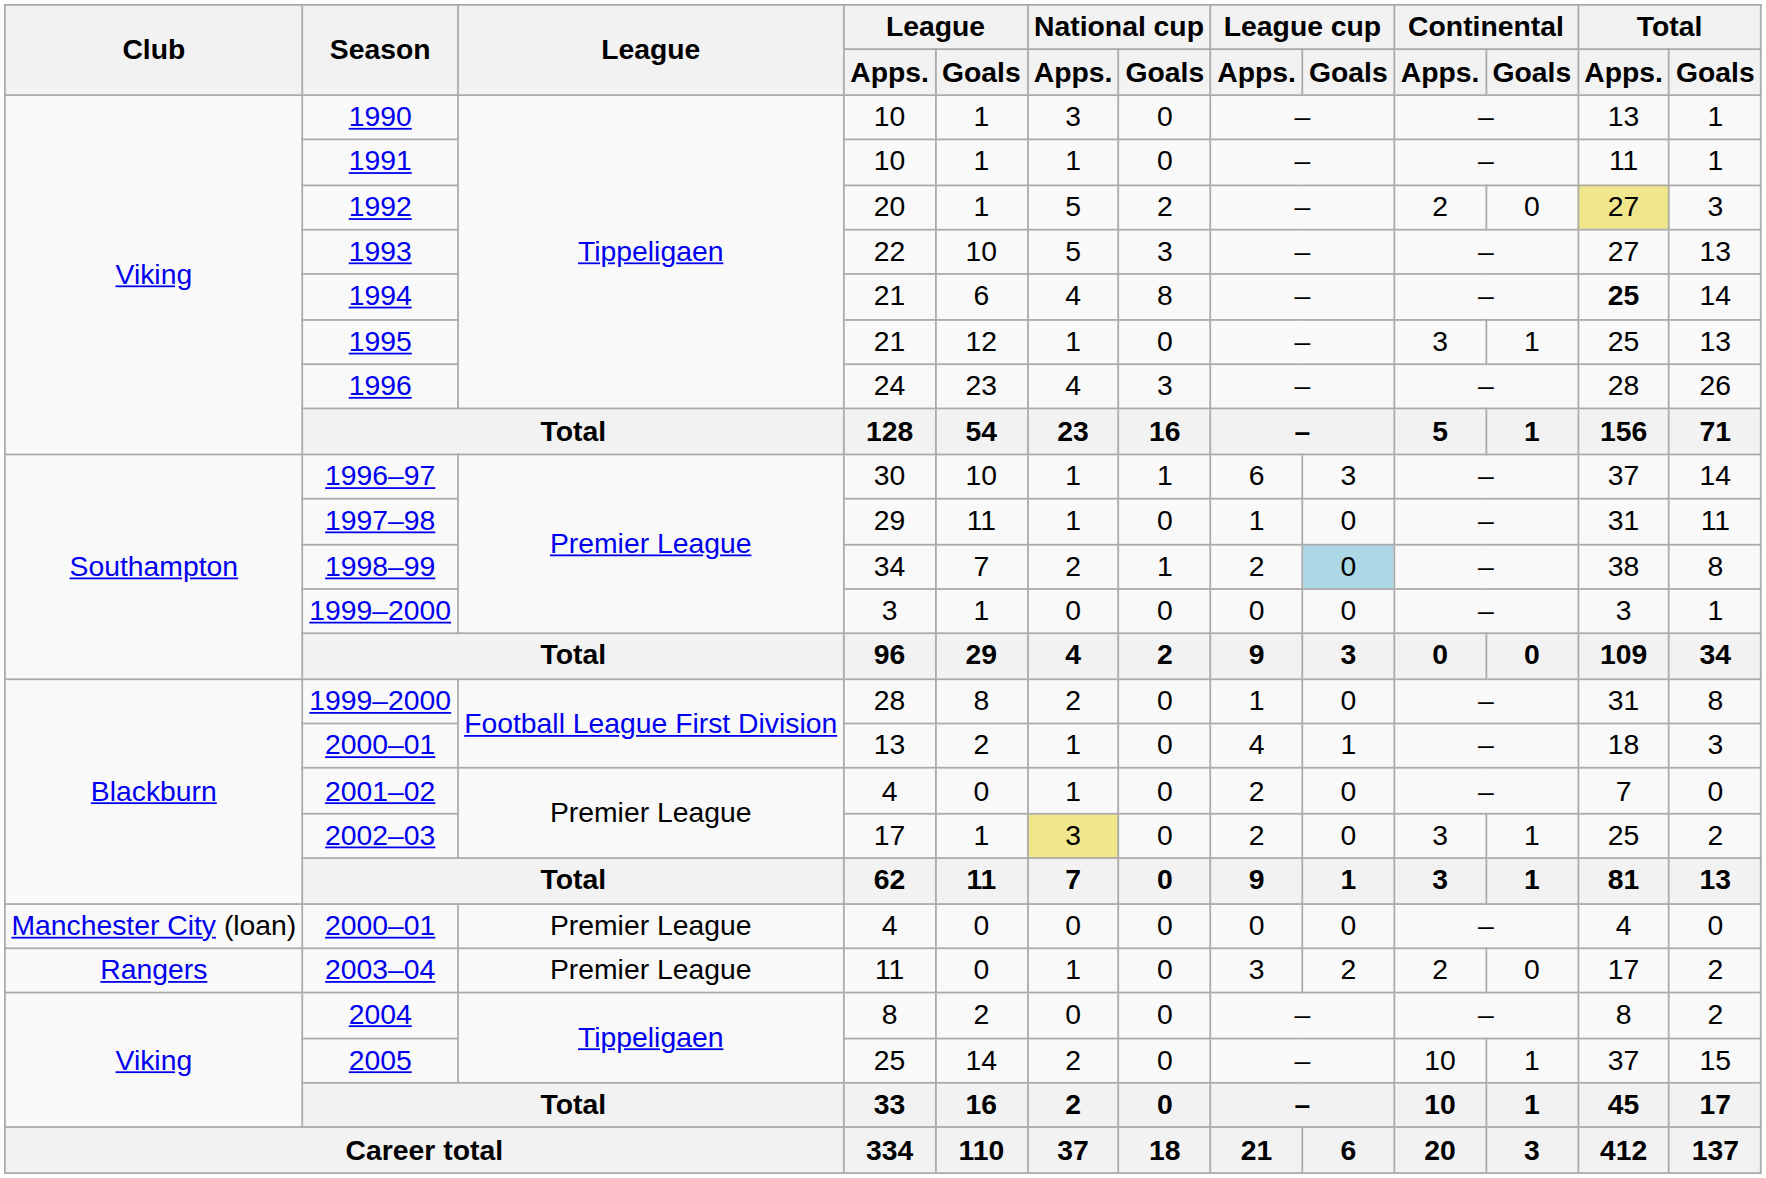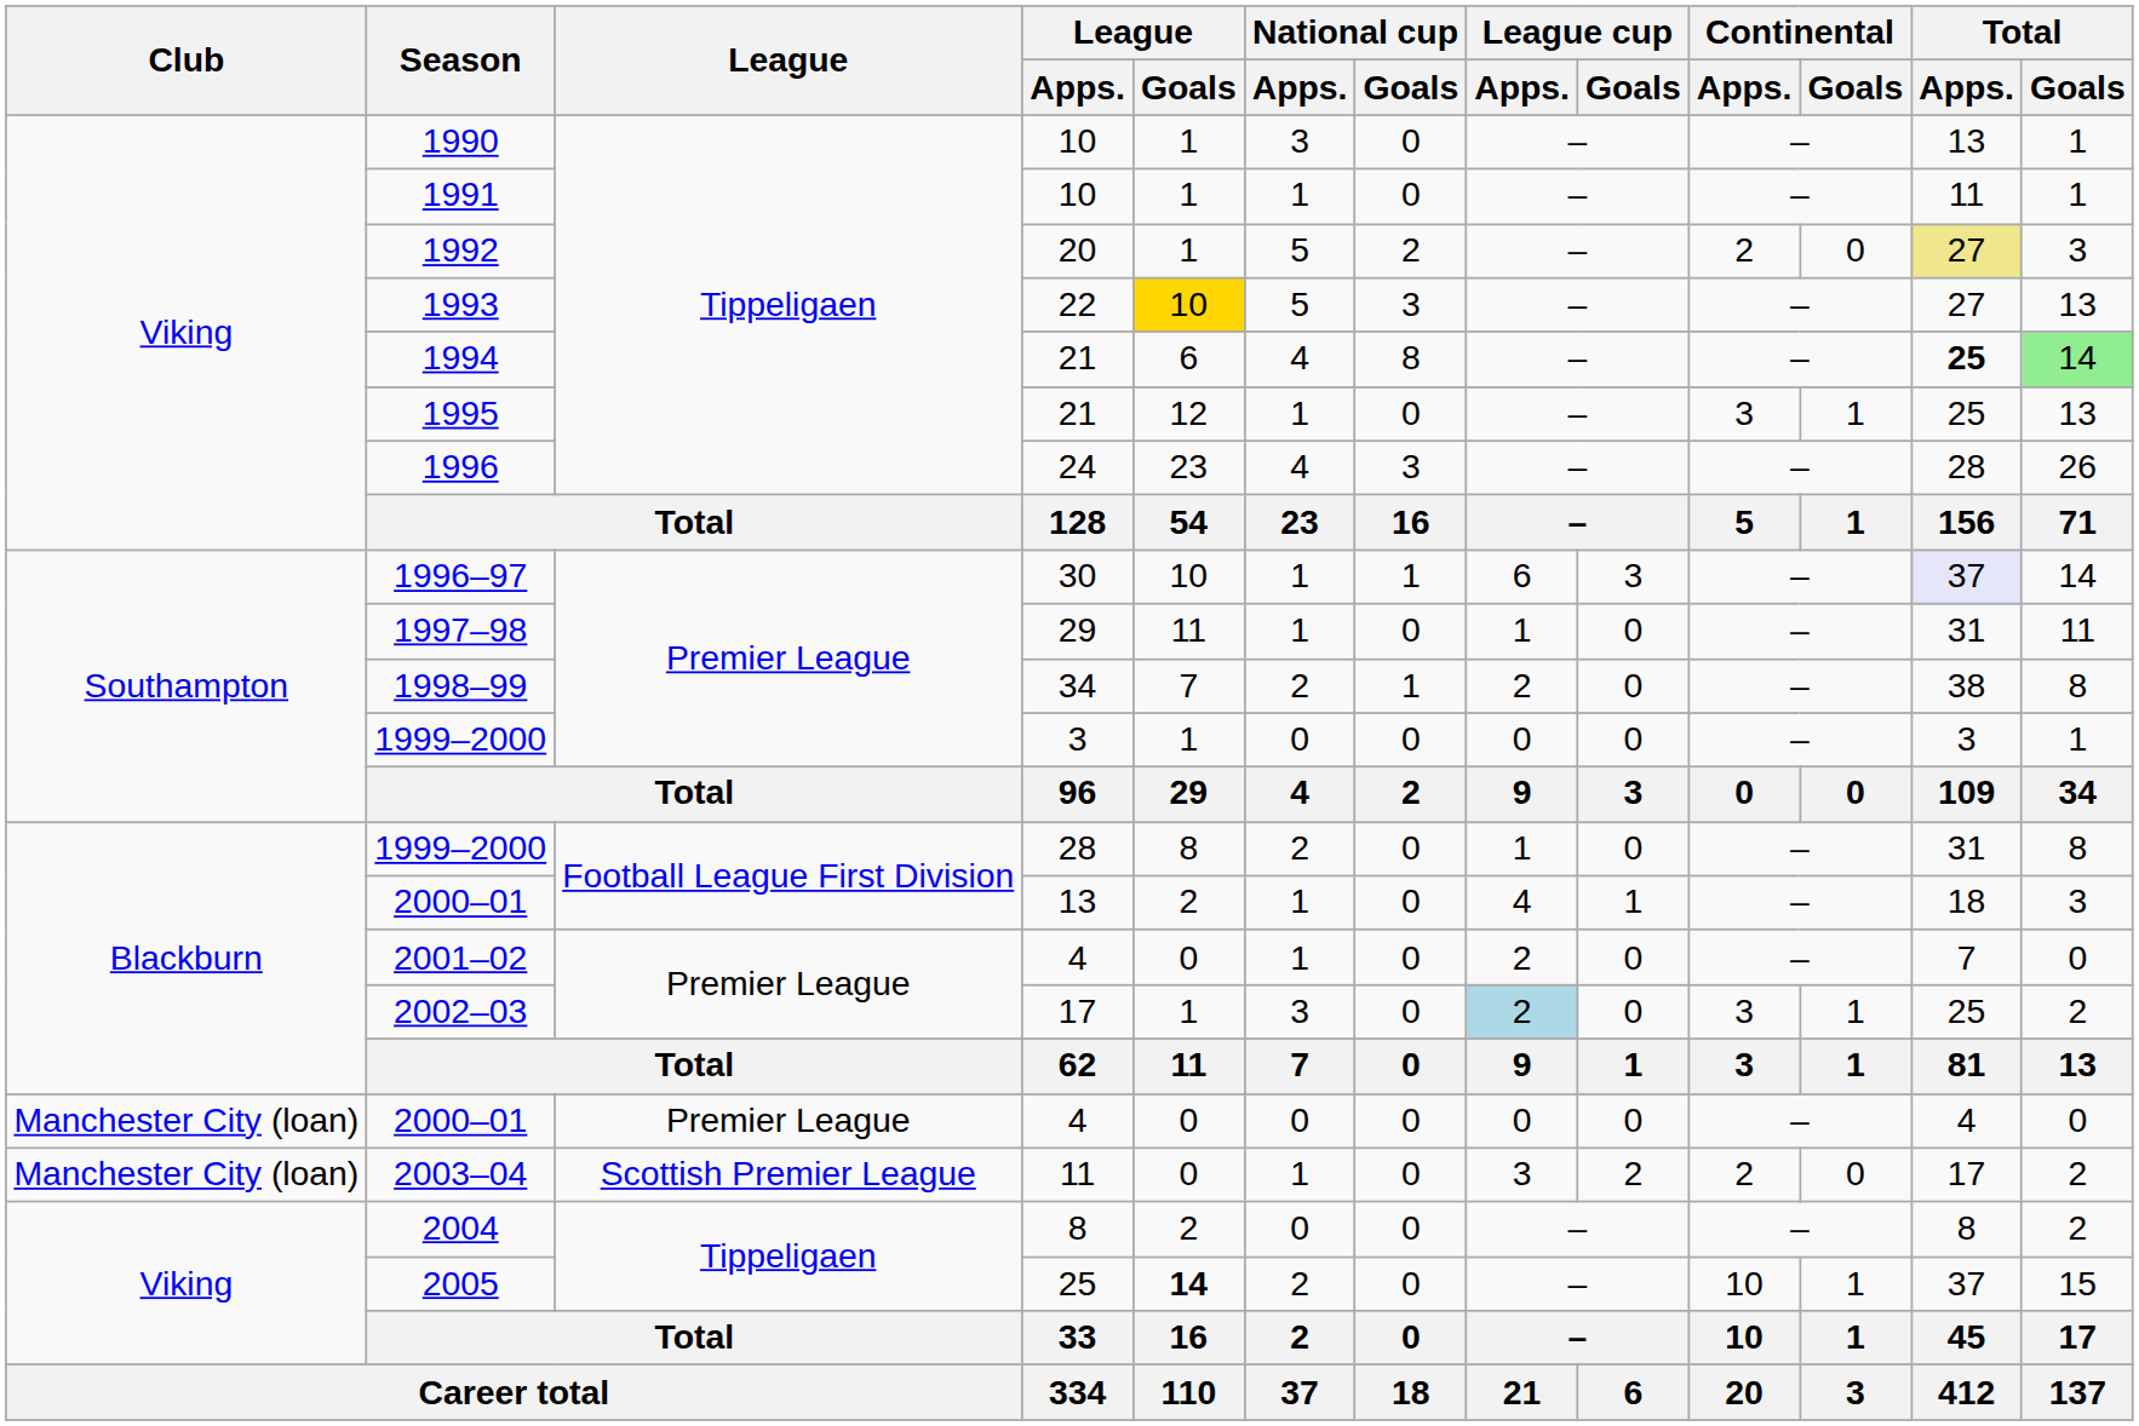 <table class="wikitable" style="text-align:center">
 <tr>
 <th rowspan="2">Club</th>
 <th rowspan="2">Season</th>
 <th rowspan="2">League</th>
 <th colspan="2">League</th>
 <th colspan="2">National cup</th>
 <th colspan="2">League cup</th>
 <th colspan="2">Continental</th>
 <th colspan="2">Total</th>
 </tr>
 <tr>
 <th>Apps.</th>
 <th>Goals</th>
 <th>Apps.</th>
 <th>Goals</th>
 <th>Apps.</th>
 <th>Goals</th>
 <th>Apps.</th>
 <th>Goals</th>
 <th>Apps.</th>
 <th>Goals</th>
 </tr>
 <tr>
 <td rowspan="8"><a href='#'>Viking</a></td>
 <td><a href='#'>1990</a></td>
 <td rowspan="7"><a href='#'>Tippeligaen</a></td>
 <td>10</td>
 <td>1</td>
 <td>3</td>
 <td>0</td>
 <td colspan="2">–</td>
 <td colspan="2">–</td>
 <td>13</td>
 <td>1</td>
 </tr>
 <tr>
 <td><a href='#'>1991</a></td>
 <td>10</td>
 <td>1</td>
 <td>1</td>
 <td>0</td>
 <td colspan="2">–</td>
 <td colspan="2">–</td>
 <td>11</td>
 <td>1</td>
 </tr>
 <tr>
 <td><a href='#'>1992</a></td>
 <td>20</td>
 <td>1</td>
 <td>5</td>
 <td>2</td>
 <td colspan="2">–</td>
 <td>2</td>
 <td>0</td>
 <td style="background: khaki;">27</td>
 <td>3</td>
 </tr>
 <tr>
 <td><a href='#'>1993</a></td>
 <td>22</td>
-<td>10</td>
+<td style="background: gold;">10</td>
 <td>5</td>
 <td>3</td>
 <td colspan="2">–</td>
 <td colspan="2">–</td>
 <td>27</td>
 <td>13</td>
 </tr>
 <tr>
 <td><a href='#'>1994</a></td>
 <td>21</td>
 <td>6</td>
 <td>4</td>
 <td>8</td>
 <td colspan="2">–</td>
 <td colspan="2">–</td>
 <td><strong>25</strong></td>
-<td>14</td>
+<td style="background: lightgreen;">14</td>
 </tr>
 <tr>
 <td><a href='#'>1995</a></td>
 <td>21</td>
 <td>12</td>
 <td>1</td>
 <td>0</td>
 <td colspan="2">–</td>
 <td>3</td>
 <td>1</td>
 <td>25</td>
 <td>13</td>
 </tr>
 <tr>
 <td><a href='#'>1996</a></td>
 <td>24</td>
 <td>23</td>
 <td>4</td>
 <td>3</td>
 <td colspan="2">–</td>
 <td colspan="2">–</td>
 <td>28</td>
 <td>26</td>
 </tr>
 <tr>
 <th colspan="2">Total</th>
 <th>128</th>
 <th>54</th>
 <th>23</th>
 <th>16</th>
 <th colspan="2">–</th>
 <th>5</th>
 <th>1</th>
 <th>156</th>
 <th>71</th>
 </tr>
 <tr>
 <td rowspan="5"><a href='#'>Southampton</a></td>
 <td><a href='#'>1996–97</a></td>
 <td rowspan="4"><a href='#'>Premier League</a></td>
 <td>30</td>
 <td>10</td>
 <td>1</td>
 <td>1</td>
 <td>6</td>
 <td>3</td>
 <td colspan="2">–</td>
-<td>37</td>
+<td style="background: lavender;">37</td>
 <td>14</td>
 </tr>
 <tr>
 <td><a href='#'>1997–98</a></td>
 <td>29</td>
 <td>11</td>
 <td>1</td>
 <td>0</td>
 <td>1</td>
 <td>0</td>
 <td colspan="2">–</td>
 <td>31</td>
 <td>11</td>
 </tr>
 <tr>
 <td><a href='#'>1998–99</a></td>
 <td>34</td>
 <td>7</td>
 <td>2</td>
 <td>1</td>
 <td>2</td>
-<td style="background: lightblue;">0</td>
+<td>0</td>
 <td colspan="2">–</td>
 <td>38</td>
 <td>8</td>
 </tr>
 <tr>
 <td><a href='#'>1999–2000</a></td>
 <td>3</td>
 <td>1</td>
 <td>0</td>
 <td>0</td>
 <td>0</td>
 <td>0</td>
 <td colspan="2">–</td>
 <td>3</td>
 <td>1</td>
 </tr>
 <tr>
 <th colspan="2">Total</th>
 <th>96</th>
 <th>29</th>
 <th>4</th>
 <th>2</th>
 <th>9</th>
 <th>3</th>
 <th>0</th>
 <th>0</th>
 <th>109</th>
 <th>34</th>
 </tr>
 <tr>
 <td rowspan="5"><a href='#'>Blackburn</a></td>
 <td><a href='#'>1999–2000</a></td>
 <td rowspan="2"><a href='#'>Football League First Division</a></td>
 <td>28</td>
 <td>8</td>
 <td>2</td>
 <td>0</td>
 <td>1</td>
 <td>0</td>
 <td colspan="2">–</td>
 <td>31</td>
 <td>8</td>
 </tr>
 <tr>
 <td><a href='#'>2000–01</a></td>
 <td>13</td>
 <td>2</td>
 <td>1</td>
 <td>0</td>
 <td>4</td>
 <td>1</td>
 <td colspan="2">–</td>
 <td>18</td>
 <td>3</td>
 </tr>
 <tr>
 <td><a href='#'>2001–02</a></td>
 <td rowspan="2">Premier League</td>
 <td>4</td>
 <td>0</td>
 <td>1</td>
 <td>0</td>
 <td>2</td>
 <td>0</td>
 <td colspan="2">–</td>
 <td>7</td>
 <td>0</td>
 </tr>
 <tr>
 <td><a href='#'>2002–03</a></td>
 <td>17</td>
 <td>1</td>
-<td style="background: khaki;">3</td>
+<td>3</td>
 <td>0</td>
-<td>2</td>
+<td style="background: lightblue;">2</td>
 <td>0</td>
 <td>3</td>
 <td>1</td>
 <td>25</td>
 <td>2</td>
 </tr>
 <tr>
 <th colspan="2">Total</th>
 <th>62</th>
 <th>11</th>
 <th>7</th>
 <th>0</th>
 <th>9</th>
 <th>1</th>
 <th>3</th>
 <th>1</th>
 <th>81</th>
 <th>13</th>
 </tr>
 <tr>
 <td><a href='#'>Manchester City</a> (loan)</td>
 <td><a href='#'>2000–01</a></td>
 <td>Premier League</td>
 <td>4</td>
 <td>0</td>
 <td>0</td>
 <td>0</td>
 <td>0</td>
 <td>0</td>
 <td colspan="2">–</td>
 <td>4</td>
 <td>0</td>
 </tr>
 <tr>
-<td><a href='#'>Rangers</a></td>
+<td><a href='#'>Manchester City</a> (loan)</td>
 <td><a href='#'>2003–04</a></td>
-<td>Premier League</td>
+<td><a href='#'>Scottish Premier League</a></td>
 <td>11</td>
 <td>0</td>
 <td>1</td>
 <td>0</td>
 <td>3</td>
 <td>2</td>
 <td>2</td>
 <td>0</td>
 <td>17</td>
 <td>2</td>
 </tr>
 <tr>
 <td rowspan="3"><a href='#'>Viking</a></td>
 <td><a href='#'>2004</a></td>
 <td rowspan="2"><a href='#'>Tippeligaen</a></td>
 <td>8</td>
 <td>2</td>
 <td>0</td>
 <td>0</td>
 <td colspan="2">–</td>
 <td colspan="2">–</td>
 <td>8</td>
 <td>2</td>
 </tr>
 <tr>
 <td><a href='#'>2005</a></td>
 <td>25</td>
-<td>14</td>
+<td><strong>14</strong></td>
 <td>2</td>
 <td>0</td>
 <td colspan="2">–</td>
 <td>10</td>
 <td>1</td>
 <td>37</td>
 <td>15</td>
 </tr>
 <tr>
 <th colspan="2">Total</th>
 <th>33</th>
 <th>16</th>
 <th>2</th>
 <th>0</th>
 <th colspan="2">–</th>
 <th>10</th>
 <th>1</th>
 <th>45</th>
 <th>17</th>
 </tr>
 <tr>
 <th colspan="3">Career total</th>
 <th>334</th>
 <th>110</th>
 <th>37</th>
 <th>18</th>
 <th>21</th>
 <th>6</th>
 <th>20</th>
 <th>3</th>
 <th>412</th>
 <th>137</th>
 </tr>
 </table>
